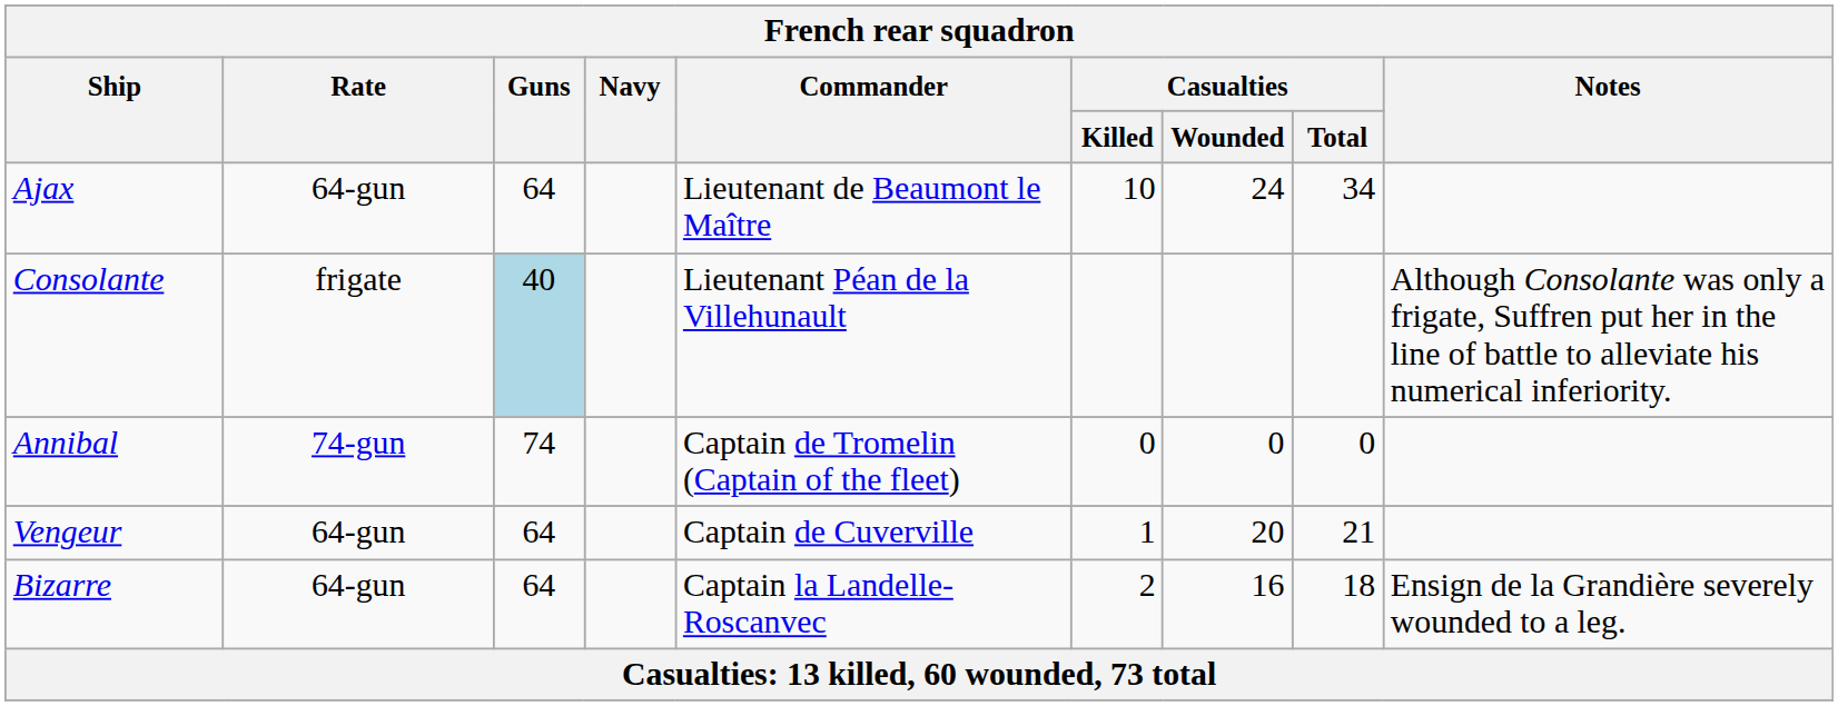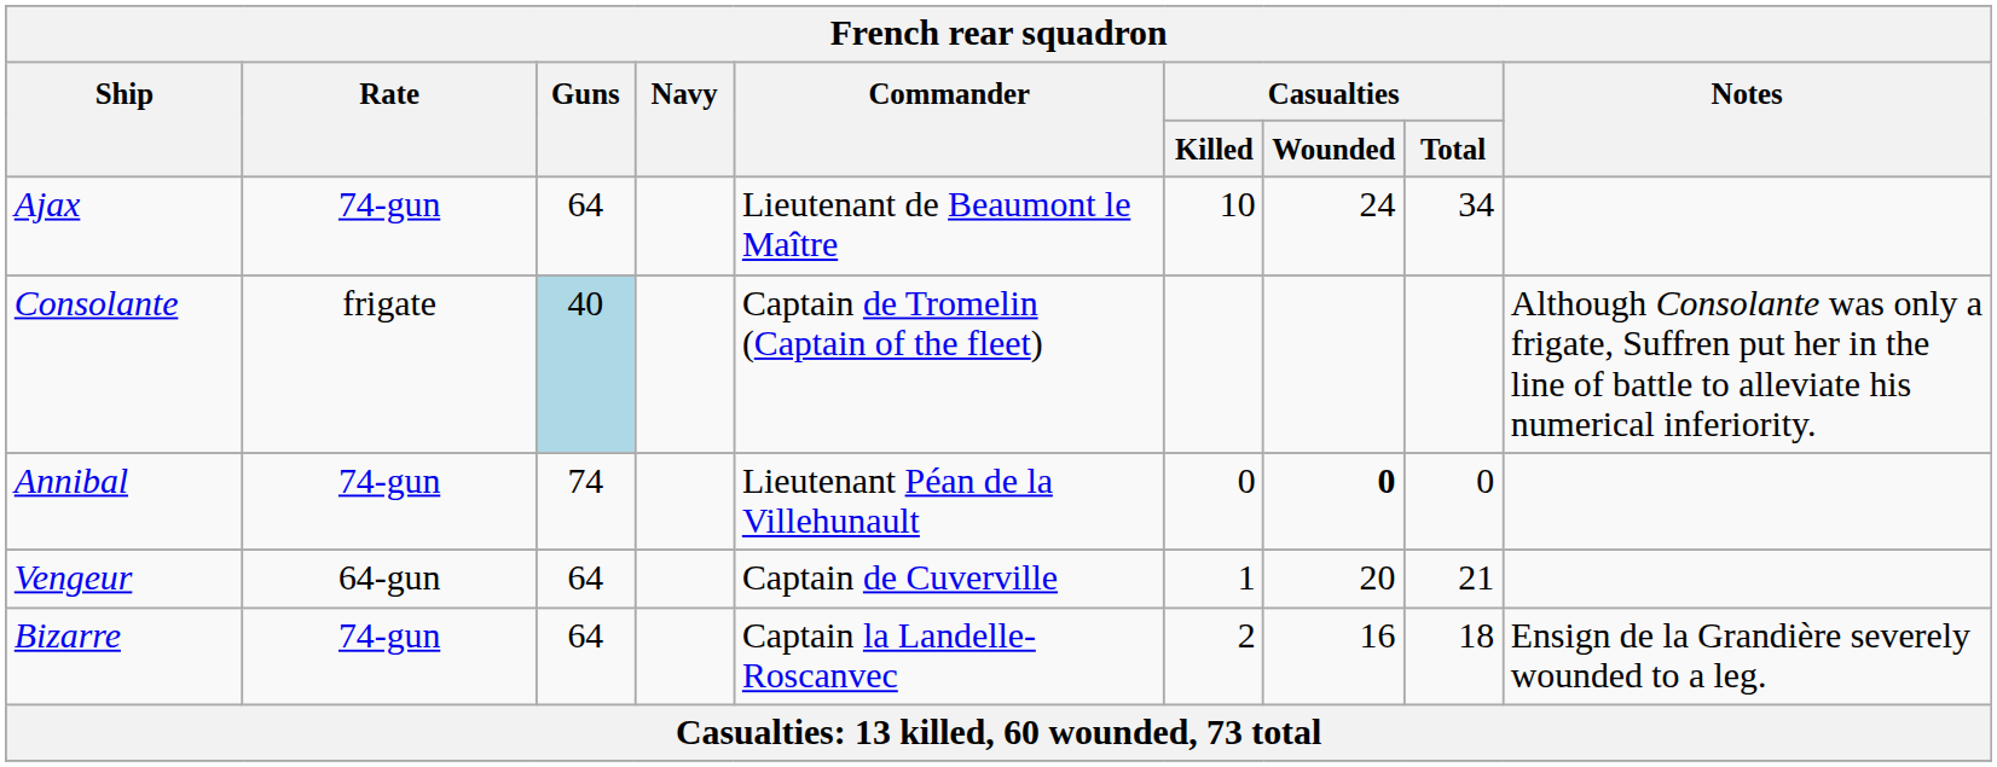 <table class="wikitable" border="1" style="width:100%;">
 <tr style="vertical-align:top;">
 <th colspan="11" bgcolor="white">French rear squadron </th>
 </tr>
 <tr valign="top"|- style="vertical-align:top;">
 <th width=12%; align= center rowspan=2><small> Ship </small></th>
 <th width=15%; align= center rowspan=2><small> Rate </small></th>
 <th width=5%; align= center rowspan=2><small> Guns </small></th>
 <th width=5%; align= center rowspan=2><small> Navy </small></th>
 <th width=22%; align= center rowspan=2><small> Commander </small></th>
 <th width=15%; align= center colspan=3><small>Casualties</small></th>
 <th width=25%; align= center rowspan=2><small>Notes</small></th>
 </tr>
 <tr style="vertical-align:top;">
 <th width=5%; align= center><small> Killed </small></th>
 <th width=5%; align= center><small> Wounded </small></th>
 <th width=5%; align= center><small> Total</small></th>
 </tr>
 <tr style="vertical-align:top;">
 <td align= left><a href='#'><em>Ajax</em></a></td>
-<td align= center>64-gun</td>
+<td align= center><a href='#'>74-gun</a></td>
 <td align= center>64</td>
 <td align= center></td>
 <td align= left>Lieutenant de <a href='#'>Beaumont le Maître</a> </td>
 <td align= right>10</td>
 <td align= right>24</td>
 <td align= right>34</td>
 <td align= left></td>
 </tr>
 <tr style="vertical-align:top;">
 <td align= left><em><a href='#'>Consolante</a></em></td>
 <td align= center>frigate</td>
 <td align= center style="background: lightblue;">40</td>
 <td align= center></td>
-<td align= left>Lieutenant <a href='#'>Péan de la Villehunault</a></td>
+<td align= left>Captain <a href='#'>de Tromelin</a> (<a href='#'>Captain of the fleet</a>)</td>
 <td align= right></td>
 <td align= right></td>
 <td align= right></td>
 <td align= left>Although <em>Consolante</em> was only a frigate, Suffren put her in the line of battle to alleviate his numerical inferiority.</td>
 </tr>
 <tr style="vertical-align:top;">
 <td align= left><em><a href='#'>Annibal</a></em></td>
 <td align= center><a href='#'>74-gun</a></td>
 <td align= center>74</td>
 <td align= center></td>
-<td align= left>Captain <a href='#'>de Tromelin</a> (<a href='#'>Captain of the fleet</a>)</td>
+<td align= left>Lieutenant <a href='#'>Péan de la Villehunault</a></td>
 <td align= right>0</td>
-<td align= right>0</td>
+<td align= right><strong>0</strong></td>
 <td align= right>0</td>
 <td align= left></td>
 </tr>
 <tr style="vertical-align:top;">
 <td align= left><a href='#'><em>Vengeur</em></a></td>
 <td align= center>64-gun</td>
 <td align= center>64</td>
 <td align= center></td>
 <td align= left>Captain <a href='#'>de Cuverville</a></td>
 <td align= right>1</td>
 <td align= right>20</td>
 <td align= right>21</td>
 <td align= left></td>
 </tr>
 <tr style="vertical-align:top;">
 <td align= left><a href='#'><em>Bizarre</em></a></td>
-<td align= center>64-gun</td>
+<td align= center><a href='#'>74-gun</a></td>
 <td align= center>64</td>
 <td align= center></td>
 <td align= left>Captain <a href='#'>la Landelle-Roscanvec</a></td>
 <td align= right>2</td>
 <td align= right>16</td>
 <td align= right>18</td>
 <td align= left>Ensign de la Grandière severely wounded to a leg. </td>
 </tr>
 <tr style="vertical-align:top;">
 <th colspan="11" bgcolor="white">Casualties: 13 killed, 60 wounded, 73 total  </th>
 </tr>
 </table>
